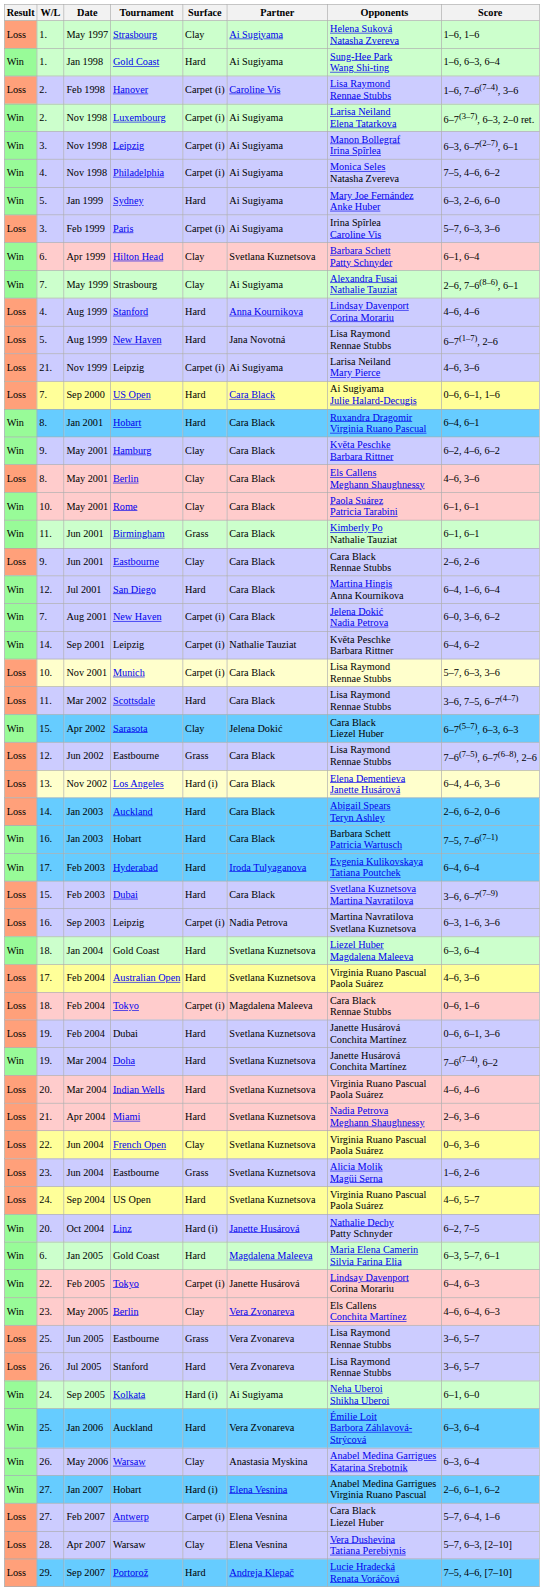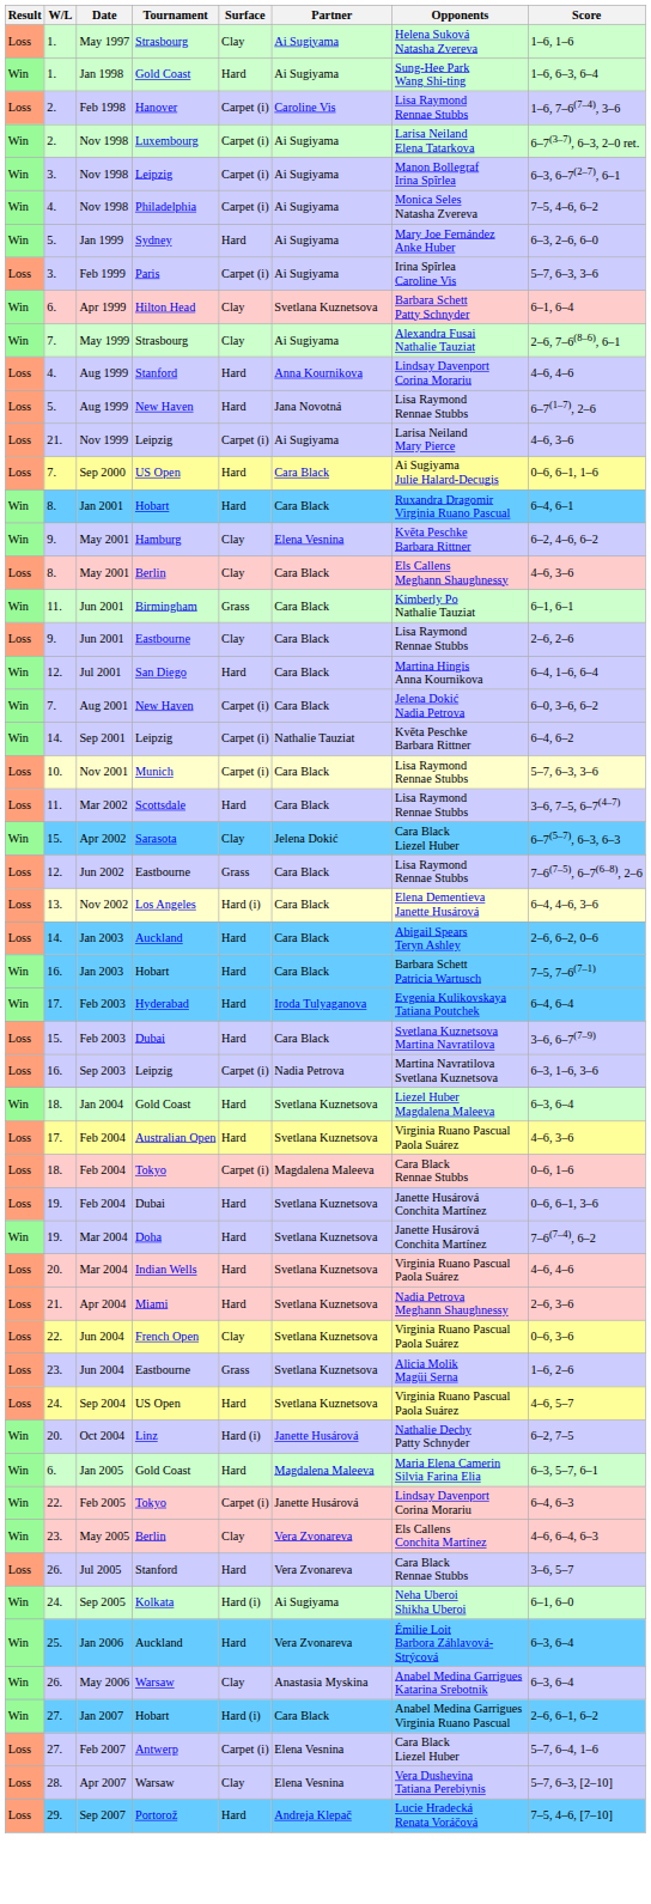 <table class="sortable wikitable">
 <tr>
 <th>Result</th>
 <th style="width:35px" class="unsortable">W/L</th>
 <th>Date</th>
 <th>Tournament</th>
 <th>Surface</th>
 <th width=150>Partner</th>
 <th width=170>Opponents</th>
 <th class="unsortable">Score</th>
 </tr>
 <tr bgcolor="CCFFCC">
 <td style="background:#ffa07a;">Loss</td>
 <td>1.</td>
 <td>May 1997</td>
 <td><a href='#'>Strasbourg</a></td>
 <td>Clay</td>
 <td> <a href='#'>Ai Sugiyama</a></td>
 <td> <a href='#'>Helena Suková</a> <br>  <a href='#'>Natasha Zvereva</a></td>
 <td>1–6, 1–6</td>
 </tr>
 <tr bgcolor="#CCFFCC">
 <td style="background:#98fb98;">Win</td>
 <td>1.</td>
 <td>Jan 1998</td>
 <td><a href='#'>Gold Coast</a></td>
 <td>Hard</td>
 <td> Ai Sugiyama</td>
 <td> <a href='#'>Sung-Hee Park</a> <br>  <a href='#'>Wang Shi-ting</a></td>
 <td>1–6, 6–3, 6–4</td>
 </tr>
 <tr style="background:#ccf;">
 <td style="background:#ffa07a;">Loss</td>
 <td>2.</td>
 <td>Feb 1998</td>
 <td><a href='#'>Hanover</a></td>
 <td>Carpet (i)</td>
 <td> <a href='#'>Caroline Vis</a></td>
 <td> <a href='#'>Lisa Raymond</a> <br>  <a href='#'>Rennae Stubbs</a></td>
 <td>1–6, 7–6<sup>(7–4)</sup>, 3–6</td>
 </tr>
 <tr bgcolor="#CCFFCC">
 <td style="background:#98fb98;">Win</td>
 <td>2.</td>
 <td>Nov 1998</td>
 <td><a href='#'>Luxembourg</a></td>
 <td>Carpet (i)</td>
 <td> Ai Sugiyama</td>
 <td> <a href='#'>Larisa Neiland</a> <br>  <a href='#'>Elena Tatarkova</a></td>
 <td>6–7<sup>(3–7)</sup>, 6–3, 2–0 ret.</td>
 </tr>
 <tr bgcolor="#CCCCFF">
 <td style="background:#98fb98;">Win</td>
 <td>3.</td>
 <td>Nov 1998</td>
 <td><a href='#'>Leipzig</a></td>
 <td>Carpet (i)</td>
 <td> Ai Sugiyama</td>
 <td> <a href='#'>Manon Bollegraf</a> <br>  <a href='#'>Irina Spîrlea</a></td>
 <td>6–3, 6–7<sup>(2–7)</sup>, 6–1</td>
 </tr>
 <tr bgcolor="#CCCCFF">
 <td style="background:#98fb98;">Win</td>
 <td>4.</td>
 <td>Nov 1998</td>
 <td><a href='#'>Philadelphia</a></td>
 <td>Carpet (i)</td>
 <td> Ai Sugiyama</td>
 <td> <a href='#'>Monica Seles</a> <br>  Natasha Zvereva</td>
 <td>7–5, 4–6, 6–2</td>
 </tr>
 <tr bgcolor="#CCCCFF">
 <td style="background:#98fb98;">Win</td>
 <td>5.</td>
 <td>Jan 1999</td>
 <td><a href='#'>Sydney</a></td>
 <td>Hard</td>
 <td> Ai Sugiyama</td>
 <td> <a href='#'>Mary Joe Fernández</a> <br>  <a href='#'>Anke Huber</a></td>
 <td>6–3, 2–6, 6–0</td>
 </tr>
 <tr bgcolor="#ccccff">
 <td style="background:#ffa07a;">Loss</td>
 <td>3.</td>
 <td>Feb 1999</td>
 <td><a href='#'>Paris</a></td>
 <td>Carpet (i)</td>
 <td> Ai Sugiyama</td>
 <td> Irina Spîrlea <br>  <a href='#'>Caroline Vis</a></td>
 <td>5–7, 6–3, 3–6</td>
 </tr>
 <tr bgcolor="#FFCCCC">
 <td style="background:#98fb98;">Win</td>
 <td>6.</td>
 <td>Apr 1999</td>
 <td><a href='#'>Hilton Head</a></td>
 <td>Clay</td>
 <td> Svetlana Kuznetsova</td>
 <td> <a href='#'>Barbara Schett</a> <br>  <a href='#'>Patty Schnyder</a></td>
 <td>6–1, 6–4</td>
 </tr>
 <tr bgcolor="#CCFFCC">
 <td style="background:#98fb98;">Win</td>
 <td>7.</td>
 <td>May 1999</td>
 <td>Strasbourg</td>
 <td>Clay</td>
 <td> Ai Sugiyama</td>
 <td> <a href='#'>Alexandra Fusai</a> <br>  <a href='#'>Nathalie Tauziat</a></td>
 <td>2–6, 7–6<sup>(8–6)</sup>, 6–1</td>
 </tr>
 <tr bgcolor="#CCCCFF">
 <td style="background:#ffa07a;">Loss</td>
 <td>4.</td>
 <td>Aug 1999</td>
 <td><a href='#'>Stanford</a></td>
 <td>Hard</td>
 <td> <a href='#'>Anna Kournikova</a></td>
 <td> <a href='#'>Lindsay Davenport</a> <br>  <a href='#'>Corina Morariu</a></td>
 <td>4–6, 4–6</td>
 </tr>
 <tr style="background:#ccf;">
 <td style="background:#ffa07a;">Loss</td>
 <td>5.</td>
 <td>Aug 1999</td>
 <td><a href='#'>New Haven</a></td>
 <td>Hard</td>
 <td> Jana Novotná</td>
 <td> Lisa Raymond <br>  Rennae Stubbs</td>
 <td>6–7<sup>(1–7)</sup>, 2–6</td>
 </tr>
 <tr bgcolor="#CCCCFF">
 <td style="background:#ffa07a;">Loss</td>
 <td>21.</td>
 <td>Nov 1999</td>
 <td>Leipzig</td>
 <td>Carpet (i)</td>
 <td> Ai Sugiyama</td>
 <td> Larisa Neiland <br>  <a href='#'>Mary Pierce</a></td>
 <td>4–6, 3–6</td>
 </tr>
 <tr style="background:#ff9;">
 <td style="background:#ffa07a;">Loss</td>
 <td>7.</td>
 <td>Sep 2000</td>
 <td><a href='#'>US Open</a></td>
 <td>Hard</td>
 <td> <a href='#'>Cara Black</a></td>
 <td> Ai Sugiyama <br>  <a href='#'>Julie Halard-Decugis</a></td>
 <td>0–6, 6–1, 1–6</td>
 </tr>
 <tr bgcolor="#66CCFF">
 <td style="background:#98fb98;">Win</td>
 <td>8.</td>
 <td>Jan 2001</td>
 <td><a href='#'>Hobart</a></td>
 <td>Hard</td>
 <td> Cara Black</td>
 <td> <a href='#'>Ruxandra Dragomir</a> <br>  <a href='#'>Virginia Ruano Pascual</a></td>
 <td>6–4, 6–1</td>
 </tr>
 <tr bgcolor="#CCCCFF">
 <td style="background:#98fb98;">Win</td>
 <td>9.</td>
 <td>May 2001</td>
 <td><a href='#'>Hamburg</a></td>
 <td>Clay</td>
-<td> Cara Black</td>
+<td> <a href='#'>Elena Vesnina</a></td>
 <td> <a href='#'>Květa Peschke</a> <br>  <a href='#'>Barbara Rittner</a></td>
 <td>6–2, 4–6, 6–2</td>
 </tr>
 <tr bgcolor="#ffcccc">
 <td style="background:#ffa07a;">Loss</td>
 <td>8.</td>
 <td>May 2001</td>
 <td><a href='#'>Berlin</a></td>
 <td>Clay</td>
 <td> Cara Black</td>
 <td> <a href='#'>Els Callens</a> <br>  <a href='#'>Meghann Shaughnessy</a></td>
 <td>4–6, 3–6</td>
-</tr>
-<tr bgcolor="#ffcccc">
-<td style="background:#98fb98;">Win</td>
-<td>10.</td>
-<td>May 2001</td>
-<td><a href='#'>Rome</a></td>
-<td>Clay</td>
-<td> Cara Black</td>
-<td> <a href='#'>Paola Suárez</a> <br>  <a href='#'>Patricia Tarabini</a></td>
-<td>6–1, 6–1</td>
 </tr>
 <tr bgcolor="CCFFCC">
 <td style="background:#98fb98;">Win</td>
 <td>11.</td>
 <td>Jun 2001</td>
 <td><a href='#'>Birmingham</a></td>
 <td>Grass</td>
 <td> Cara Black</td>
 <td> <a href='#'>Kimberly Po</a> <br>  Nathalie Tauziat</td>
 <td>6–1, 6–1</td>
 </tr>
 <tr bgcolor="#ccccff">
 <td style="background:#ffa07a;">Loss</td>
 <td>9.</td>
 <td>Jun 2001</td>
 <td><a href='#'>Eastbourne</a></td>
 <td>Clay</td>
 <td> Cara Black</td>
-<td> Cara Black <br>  Rennae Stubbs</td>
+<td> Lisa Raymond <br>  Rennae Stubbs</td>
 <td>2–6, 2–6</td>
 </tr>
 <tr bgcolor="#CCCCFF">
 <td style="background:#98fb98;">Win</td>
 <td>12.</td>
 <td>Jul 2001</td>
 <td><a href='#'>San Diego</a></td>
 <td>Hard</td>
 <td> Cara Black</td>
 <td> <a href='#'>Martina Hingis</a> <br>  Anna Kournikova</td>
 <td>6–4, 1–6, 6–4</td>
 </tr>
 <tr bgcolor="#CCCCFF">
 <td style="background:#98fb98;">Win</td>
 <td>7.</td>
 <td>Aug 2001</td>
 <td><a href='#'>New Haven</a></td>
 <td>Carpet (i)</td>
 <td> Cara Black</td>
 <td> <a href='#'>Jelena Dokić</a> <br>  <a href='#'>Nadia Petrova</a></td>
 <td>6–0, 3–6, 6–2</td>
 </tr>
 <tr bgcolor="#CCCCFF">
 <td style="background:#98fb98;">Win</td>
 <td>14.</td>
 <td>Sep 2001</td>
 <td>Leipzig</td>
 <td>Carpet (i)</td>
 <td> Nathalie Tauziat</td>
 <td> Květa Peschke <br>  Barbara Rittner</td>
 <td>6–4, 6–2</td>
 </tr>
 <tr bgcolor="#ffffcc">
 <td style="background:#ffa07a;">Loss</td>
 <td>10.</td>
 <td>Nov 2001</td>
 <td><a href='#'>Munich</a></td>
 <td>Carpet (i)</td>
 <td> Cara Black</td>
 <td> Lisa Raymond <br>  Rennae Stubbs</td>
 <td>5–7, 6–3, 3–6</td>
 </tr>
 <tr bgcolor="#ccccff">
 <td style="background:#ffa07a;">Loss</td>
 <td>11.</td>
 <td>Mar 2002</td>
 <td><a href='#'>Scottsdale</a></td>
 <td>Hard</td>
 <td> Cara Black</td>
 <td> Lisa Raymond <br>  Rennae Stubbs</td>
 <td>3–6, 7–5, 6–7<sup>(4–7)</sup></td>
 </tr>
 <tr bgcolor="#66CCFF">
 <td style="background:#98fb98;">Win</td>
 <td>15.</td>
 <td>Apr 2002</td>
 <td><a href='#'>Sarasota</a></td>
 <td>Clay</td>
 <td> Jelena Dokić</td>
 <td> Cara Black <br>  Liezel Huber</td>
 <td>6–7<sup>(5–7)</sup>, 6–3, 6–3</td>
 </tr>
 <tr bgcolor="#ccccff">
 <td style="background:#ffa07a;">Loss</td>
 <td>12.</td>
 <td>Jun 2002</td>
 <td>Eastbourne</td>
 <td>Grass</td>
 <td> Cara Black</td>
 <td> Lisa Raymond <br>  Rennae Stubbs</td>
 <td>7–6<sup>(7–5)</sup>, 6–7<sup>(6–8)</sup>, 2–6</td>
 </tr>
 <tr bgcolor="#ffffcc">
 <td style="background:#ffa07a;">Loss</td>
 <td>13.</td>
 <td>Nov 2002</td>
 <td><a href='#'>Los Angeles</a></td>
 <td>Hard (i)</td>
 <td> Cara Black</td>
 <td> <a href='#'>Elena Dementieva</a> <br>  <a href='#'>Janette Husárová</a></td>
 <td>6–4, 4–6, 3–6</td>
 </tr>
 <tr bgcolor="#66ccff">
 <td style="background:#ffa07a;">Loss</td>
 <td>14.</td>
 <td>Jan 2003</td>
 <td><a href='#'>Auckland</a></td>
 <td>Hard</td>
 <td> Cara Black</td>
 <td> <a href='#'>Abigail Spears</a> <br>  <a href='#'>Teryn Ashley</a></td>
 <td>2–6, 6–2, 0–6</td>
 </tr>
 <tr bgcolor="#66CCFF">
 <td style="background:#98fb98;">Win</td>
 <td>16.</td>
 <td>Jan 2003</td>
 <td>Hobart</td>
 <td>Hard</td>
 <td> Cara Black</td>
 <td> Barbara Schett <br>  <a href='#'>Patricia Wartusch</a></td>
 <td>7–5, 7–6<sup>(7–1)</sup></td>
 </tr>
 <tr bgcolor="#66CCFF">
 <td style="background:#98fb98;">Win</td>
 <td>17.</td>
 <td>Feb 2003</td>
 <td><a href='#'>Hyderabad</a></td>
 <td>Hard</td>
 <td> <a href='#'>Iroda Tulyaganova</a></td>
 <td> <a href='#'>Evgenia Kulikovskaya</a> <br>  <a href='#'>Tatiana Poutchek</a></td>
 <td>6–4, 6–4</td>
 </tr>
 <tr bgcolor="#CCCCFF">
 <td style="background:#ffa07a;">Loss</td>
 <td>15.</td>
 <td>Feb 2003</td>
 <td><a href='#'>Dubai</a></td>
 <td>Hard</td>
 <td> Cara Black</td>
 <td> <a href='#'>Svetlana Kuznetsova</a> <br>  <a href='#'>Martina Navratilova</a></td>
 <td>3–6, 6–7<sup>(7–9)</sup></td>
 </tr>
 <tr bgcolor="#ccccff">
 <td style="background:#ffa07a;">Loss</td>
 <td>16.</td>
 <td>Sep 2003</td>
 <td>Leipzig</td>
 <td>Carpet (i)</td>
 <td> Nadia Petrova</td>
 <td> Martina Navratilova <br>  Svetlana Kuznetsova</td>
 <td>6–3, 1–6, 3–6</td>
 </tr>
 <tr bgcolor="#CCFFCC">
 <td style="background:#98fb98;">Win</td>
 <td>18.</td>
 <td>Jan 2004</td>
 <td>Gold Coast</td>
 <td>Hard</td>
 <td> Svetlana Kuznetsova</td>
 <td> <a href='#'>Liezel Huber</a> <br>  <a href='#'>Magdalena Maleeva</a></td>
 <td>6–3, 6–4</td>
 </tr>
 <tr style="background:#ff9;">
 <td style="background:#ffa07a;">Loss</td>
 <td>17.</td>
 <td>Feb 2004</td>
 <td><a href='#'>Australian Open</a></td>
 <td>Hard</td>
 <td> Svetlana Kuznetsova</td>
 <td> Virginia Ruano Pascual <br>  Paola Suárez</td>
 <td>4–6, 3–6</td>
 </tr>
 <tr style="background:#fcc;">
 <td style="background:#ffa07a;">Loss</td>
 <td>18.</td>
 <td>Feb 2004</td>
 <td><a href='#'>Tokyo</a></td>
 <td>Carpet (i)</td>
 <td> Magdalena Maleeva</td>
 <td> Cara Black <br>  Rennae Stubbs</td>
 <td>0–6, 1–6</td>
 </tr>
 <tr bgcolor="#CCCCFF">
 <td style="background:#ffa07a;">Loss</td>
 <td>19.</td>
 <td>Feb 2004</td>
 <td>Dubai</td>
 <td>Hard</td>
 <td> Svetlana Kuznetsova</td>
 <td> Janette Husárová <br>  Conchita Martínez</td>
 <td>0–6, 6–1, 3–6</td>
 </tr>
 <tr bgcolor="#CCCCFF">
 <td style="background:#98fb98;">Win</td>
 <td>19.</td>
 <td>Mar 2004</td>
 <td><a href='#'>Doha</a></td>
 <td>Hard</td>
 <td> Svetlana Kuznetsova</td>
 <td> Janette Husárová <br>  Conchita Martínez</td>
 <td>7–6<sup>(7–4)</sup>, 6–2</td>
 </tr>
 <tr bgcolor="#ffcccc">
 <td style="background:#ffa07a;">Loss</td>
 <td>20.</td>
 <td>Mar 2004</td>
 <td><a href='#'>Indian Wells</a></td>
 <td>Hard</td>
 <td> Svetlana Kuznetsova</td>
 <td> Virginia Ruano Pascual <br>  Paola Suárez</td>
 <td>4–6, 4–6</td>
 </tr>
 <tr style="background:#fcc;">
 <td style="background:#ffa07a;">Loss</td>
 <td>21.</td>
 <td>Apr 2004</td>
 <td><a href='#'>Miami</a></td>
 <td>Hard</td>
 <td> Svetlana Kuznetsova</td>
 <td> <a href='#'>Nadia Petrova</a> <br>  <a href='#'>Meghann Shaughnessy</a></td>
 <td>2–6, 3–6</td>
 </tr>
 <tr style="background:#ff9;">
 <td style="background:#ffa07a;">Loss</td>
 <td>22.</td>
 <td>Jun 2004</td>
 <td><a href='#'>French Open</a></td>
 <td>Clay</td>
 <td> Svetlana Kuznetsova</td>
 <td> Virginia Ruano Pascual <br>  Paola Suárez</td>
 <td>0–6, 3–6</td>
 </tr>
 <tr bgcolor="#CCCCFF">
 <td style="background:#ffa07a;">Loss</td>
 <td>23.</td>
 <td>Jun 2004</td>
 <td>Eastbourne</td>
 <td>Grass</td>
 <td> Svetlana Kuznetsova</td>
 <td> <a href='#'>Alicia Molik</a> <br>  <a href='#'>Magüi Serna</a></td>
 <td>1–6, 2–6</td>
 </tr>
 <tr style="background:#ff9;">
 <td style="background:#ffa07a;">Loss</td>
 <td>24.</td>
 <td>Sep 2004</td>
 <td>US Open</td>
 <td>Hard</td>
 <td> Svetlana Kuznetsova</td>
 <td> Virginia Ruano Pascual <br>  Paola Suárez</td>
 <td>4–6, 5–7</td>
 </tr>
 <tr bgcolor="#CCCCFF">
 <td style="background:#98fb98;">Win</td>
 <td>20.</td>
 <td>Oct 2004</td>
 <td><a href='#'>Linz</a></td>
 <td>Hard (i)</td>
 <td> <a href='#'>Janette Husárová</a></td>
 <td> <a href='#'>Nathalie Dechy</a> <br>  Patty Schnyder</td>
 <td>6–2, 7–5</td>
 </tr>
 <tr bgcolor="#CCFFCC">
 <td style="background:#98fb98;">Win</td>
 <td>6.</td>
 <td>Jan 2005</td>
 <td>Gold Coast</td>
 <td>Hard</td>
 <td> <a href='#'>Magdalena Maleeva</a></td>
 <td> <a href='#'>Maria Elena Camerin</a> <br>  <a href='#'>Silvia Farina Elia</a></td>
 <td>6–3, 5–7, 6–1</td>
 </tr>
 <tr bgcolor="#FFCCCC">
 <td style="background:#98fb98;">Win</td>
 <td>22.</td>
 <td>Feb 2005</td>
 <td><a href='#'>Tokyo</a></td>
 <td>Carpet (i)</td>
 <td> Janette Husárová</td>
 <td> <a href='#'>Lindsay Davenport</a> <br>  Corina Morariu</td>
 <td>6–4, 6–3</td>
 </tr>
 <tr bgcolor="#FFCCCC">
 <td style="background:#98fb98;">Win</td>
 <td>23.</td>
 <td>May 2005</td>
 <td><a href='#'>Berlin</a></td>
 <td>Clay</td>
 <td> <a href='#'>Vera Zvonareva</a></td>
 <td> Els Callens <br>  <a href='#'>Conchita Martínez</a></td>
 <td>4–6, 6–4, 6–3</td>
 </tr>
-<tr style="background:#ccf;">
-<td style="background:#ffa07a;">Loss</td>
-<td>25.</td>
-<td>Jun 2005</td>
-<td>Eastbourne</td>
-<td>Grass</td>
-<td> Vera Zvonareva</td>
-<td> Lisa Raymond <br>  Rennae Stubbs</td>
-<td>3–6, 5–7</td>
-</tr>
 <tr bgcolor="#CCCCFF">
 <td style="background:#ffa07a;">Loss</td>
 <td>26.</td>
 <td>Jul 2005</td>
 <td>Stanford</td>
 <td>Hard</td>
 <td> Vera Zvonareva</td>
-<td> Lisa Raymond <br>  Rennae Stubbs</td>
+<td> Cara Black <br>  Rennae Stubbs</td>
 <td>3–6, 5–7</td>
 </tr>
 <tr bgcolor="#CCFFCC">
 <td style="background:#98fb98;">Win</td>
 <td>24.</td>
 <td>Sep 2005</td>
 <td><a href='#'>Kolkata</a></td>
 <td>Hard (i)</td>
 <td> Ai Sugiyama</td>
 <td> <a href='#'>Neha Uberoi</a> <br>  <a href='#'>Shikha Uberoi</a></td>
 <td>6–1, 6–0</td>
 </tr>
 <tr bgcolor="#66CCFF">
 <td style="background:#98fb98;">Win</td>
 <td>25.</td>
 <td>Jan 2006</td>
 <td>Auckland</td>
 <td>Hard</td>
 <td> Vera Zvonareva</td>
 <td> <a href='#'>Émilie Loit</a> <br>  <a href='#'>Barbora Záhlavová-Strýcová</a></td>
 <td>6–3, 6–4</td>
 </tr>
 <tr bgcolor="#CCCCFF">
 <td style="background:#98fb98;">Win</td>
 <td>26.</td>
 <td>May 2006</td>
 <td><a href='#'>Warsaw</a></td>
 <td>Clay</td>
 <td> Anastasia Myskina</td>
 <td> <a href='#'>Anabel Medina Garrigues</a> <br>  <a href='#'>Katarina Srebotnik</a></td>
 <td>6–3, 6–4</td>
 </tr>
 <tr bgcolor="#66CCFF">
 <td style="background:#98fb98;">Win</td>
 <td>27.</td>
 <td>Jan 2007</td>
 <td>Hobart</td>
 <td>Hard (i)</td>
-<td> <a href='#'>Elena Vesnina</a></td>
+<td> Cara Black</td>
 <td> Anabel Medina Garrigues <br>  Virginia Ruano Pascual</td>
 <td>2–6, 6–1, 6–2</td>
 </tr>
 <tr bgcolor="#CCCCFF">
 <td style="background:#ffa07a;">Loss</td>
 <td>27.</td>
 <td>Feb 2007</td>
 <td><a href='#'>Antwerp</a></td>
 <td>Carpet (i)</td>
 <td> Elena Vesnina</td>
 <td> Cara Black <br>  Liezel Huber</td>
 <td>5–7, 6–4, 1–6</td>
 </tr>
 <tr bgcolor="#ccccff">
 <td style="background:#ffa07a;">Loss</td>
 <td>28.</td>
 <td>Apr 2007</td>
 <td>Warsaw</td>
 <td>Clay</td>
 <td> Elena Vesnina</td>
 <td> <a href='#'>Vera Dushevina</a> <br>  <a href='#'>Tatiana Perebiynis</a></td>
 <td>5–7, 6–3, [2–10]</td>
 </tr>
 <tr bgcolor="#66CCFF">
 <td style="background:#ffa07a;">Loss</td>
 <td>29.</td>
 <td>Sep 2007</td>
 <td><a href='#'>Portorož</a></td>
 <td>Hard</td>
 <td> <a href='#'>Andreja Klepač</a></td>
 <td> <a href='#'>Lucie Hradecká</a> <br>  <a href='#'>Renata Voráčová</a></td>
 <td>7–5, 4–6, [7–10]</td>
 </tr>
 </table>
